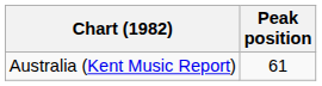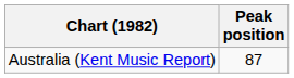 <table class="wikitable">
 <tr>
 <th scope="col">Chart (1982)</th>
 <th scope="col">Peak<br>position</th>
 </tr>
 <tr>
 <td>Australia (<a href='#'>Kent Music Report</a>)</td>
-<td style="text-align:center;">61</td>
+<td style="text-align:center;">87</td>
 </tr>
 </table>
